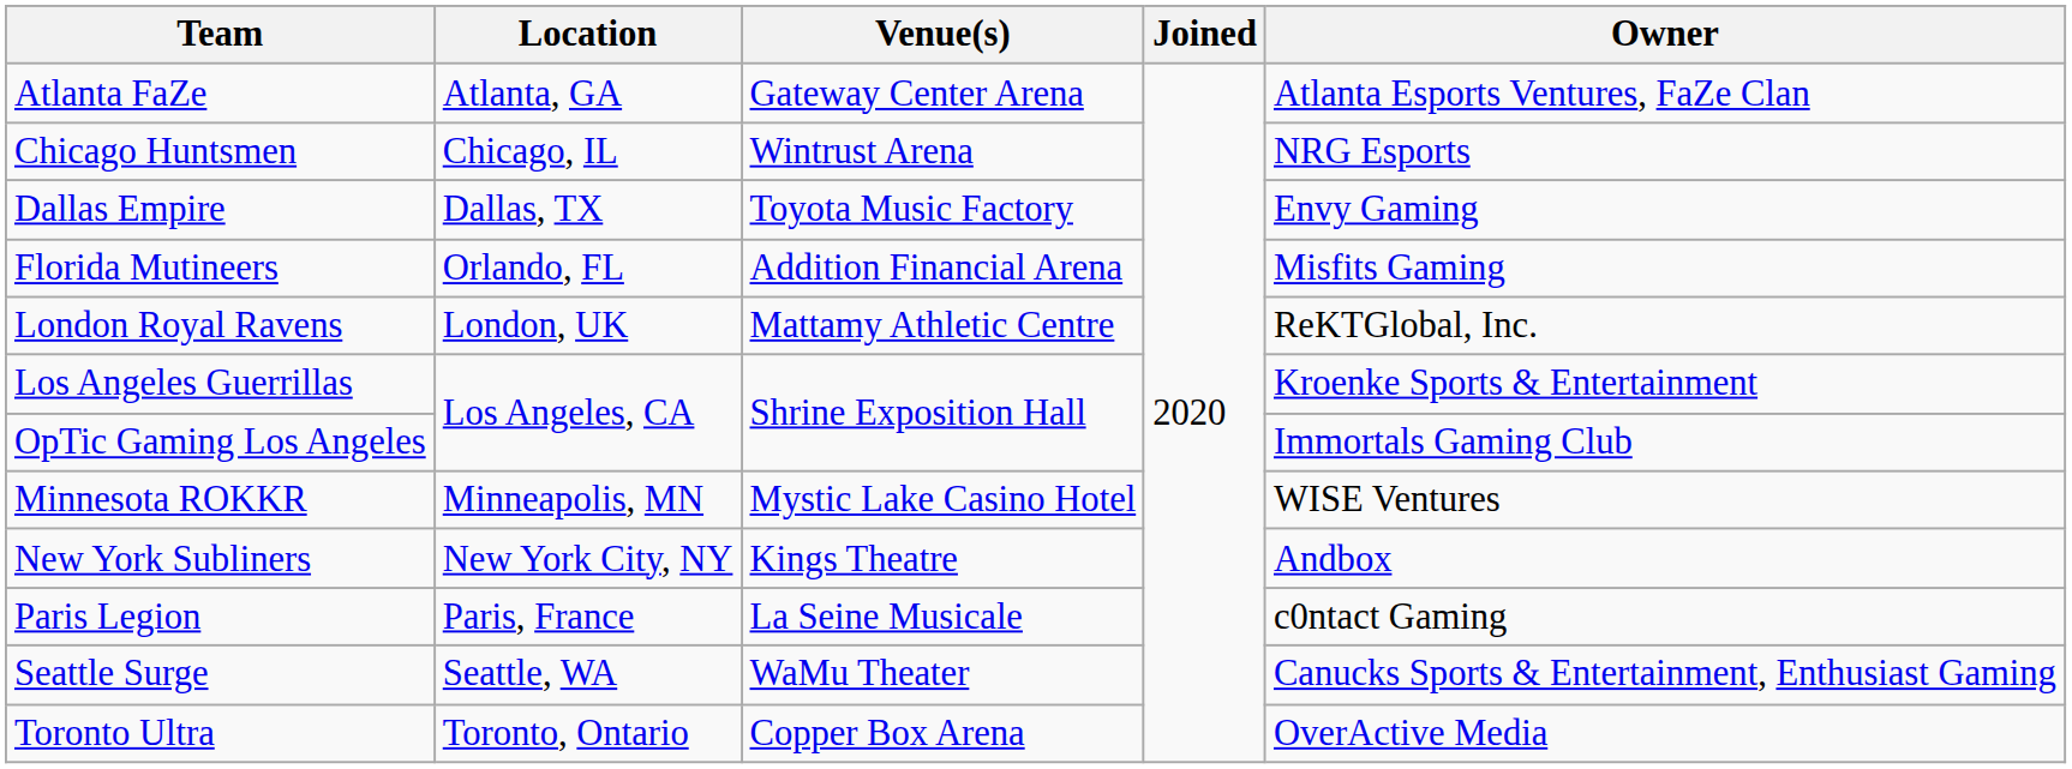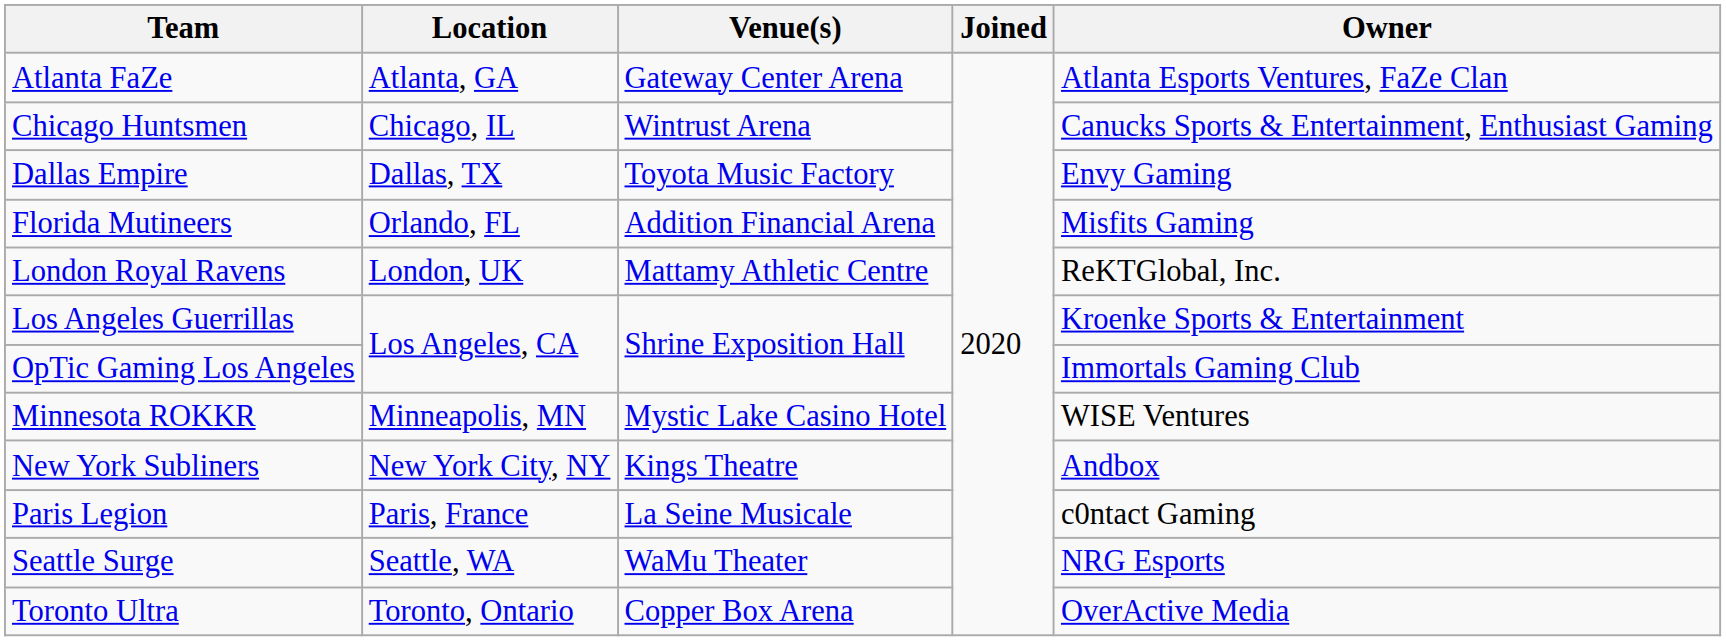 <table class="wikitable">
 <tr>
 <th>Team</th>
 <th>Location</th>
 <th>Venue(s)</th>
 <th>Joined</th>
 <th>Owner</th>
 </tr>
 <tr>
 <td><a href='#'>Atlanta FaZe</a></td>
 <td> <a href='#'>Atlanta</a>, <a href='#'>GA</a></td>
 <td><a href='#'>Gateway Center Arena</a></td>
 <td rowspan="12">2020</td>
 <td><a href='#'>Atlanta Esports Ventures</a>, <a href='#'>FaZe Clan</a></td>
 </tr>
 <tr>
 <td><a href='#'>Chicago Huntsmen</a></td>
 <td> <a href='#'>Chicago</a>, <a href='#'>IL</a></td>
 <td><a href='#'>Wintrust Arena</a></td>
-<td><a href='#'>NRG Esports</a></td>
+<td><a href='#'>Canucks Sports & Entertainment</a>, <a href='#'>Enthusiast Gaming</a></td>
 </tr>
 <tr>
 <td><a href='#'>Dallas Empire</a></td>
 <td> <a href='#'>Dallas</a>, <a href='#'>TX</a></td>
 <td><a href='#'>Toyota Music Factory</a></td>
 <td><a href='#'>Envy Gaming</a></td>
 </tr>
 <tr>
 <td><a href='#'>Florida Mutineers</a></td>
 <td> <a href='#'>Orlando</a>, <a href='#'>FL</a></td>
 <td><a href='#'>Addition Financial Arena</a></td>
 <td><a href='#'>Misfits Gaming</a></td>
 </tr>
 <tr>
 <td><a href='#'>London Royal Ravens</a></td>
 <td> <a href='#'>London</a>, <a href='#'>UK</a></td>
 <td><a href='#'>Mattamy Athletic Centre</a></td>
 <td>ReKTGlobal, Inc.</td>
 </tr>
 <tr>
 <td><a href='#'>Los Angeles Guerrillas</a></td>
 <td rowspan="2"> <a href='#'>Los Angeles</a>, <a href='#'>CA</a></td>
 <td rowspan="2"><a href='#'>Shrine Exposition Hall</a></td>
 <td><a href='#'>Kroenke Sports & Entertainment</a></td>
 </tr>
 <tr>
 <td><a href='#'>OpTic Gaming Los Angeles</a></td>
 <td><a href='#'>Immortals Gaming Club</a></td>
 </tr>
 <tr>
 <td><a href='#'>Minnesota ROKKR</a></td>
 <td> <a href='#'>Minneapolis</a>, <a href='#'>MN</a></td>
 <td><a href='#'>Mystic Lake Casino Hotel</a></td>
 <td>WISE Ventures</td>
 </tr>
 <tr>
 <td><a href='#'>New York Subliners</a></td>
 <td> <a href='#'>New York City</a>, <a href='#'>NY</a></td>
 <td><a href='#'>Kings Theatre</a></td>
 <td><a href='#'>Andbox</a></td>
 </tr>
 <tr>
 <td><a href='#'>Paris Legion</a></td>
 <td> <a href='#'>Paris</a>, <a href='#'>France</a></td>
 <td><a href='#'>La Seine Musicale</a></td>
 <td>c0ntact Gaming</td>
 </tr>
 <tr>
 <td><a href='#'>Seattle Surge</a></td>
 <td> <a href='#'>Seattle</a>, <a href='#'>WA</a></td>
 <td><a href='#'>WaMu Theater</a></td>
-<td><a href='#'>Canucks Sports & Entertainment</a>, <a href='#'>Enthusiast Gaming</a></td>
+<td><a href='#'>NRG Esports</a></td>
 </tr>
 <tr>
 <td><a href='#'>Toronto Ultra</a></td>
 <td> <a href='#'>Toronto</a>, <a href='#'>Ontario</a></td>
 <td><a href='#'>Copper Box Arena</a></td>
 <td><a href='#'>OverActive Media</a></td>
 </tr>
 </table>
